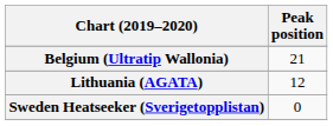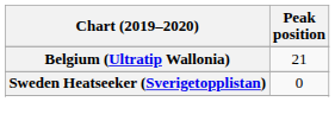 <table class="wikitable sortable plainrowheaders" style="text-align:center">
 <tr>
 <th scope="col">Chart (2019–2020)</th>
 <th scope="col">Peak<br>position</th>
 </tr>
 <tr>
 </tr>
 <tr>
 </tr>
 <tr>
 <th scope="row">Belgium (<a href='#'>Ultratip</a> Wallonia)</th>
 <td>21</td>
 </tr>
 <tr>
 </tr>
 <tr>
-</tr>
-<tr>
-<th scope="row">Lithuania (<a href='#'>AGATA</a>)</th>
-<td>12</td>
 </tr>
 <tr>
 </tr>
 <tr>
 </tr>
 <tr>
 </tr>
 <tr>
 </tr>
 <tr>
 <th scope="row">Sweden Heatseeker (<a href='#'>Sverigetopplistan</a>)</th>
 <td>0</td>
 </tr>
 <tr>
 </tr>
 <tr>
 </tr>
 <tr>
 </tr>
 <tr>
 </tr>
 </table>
